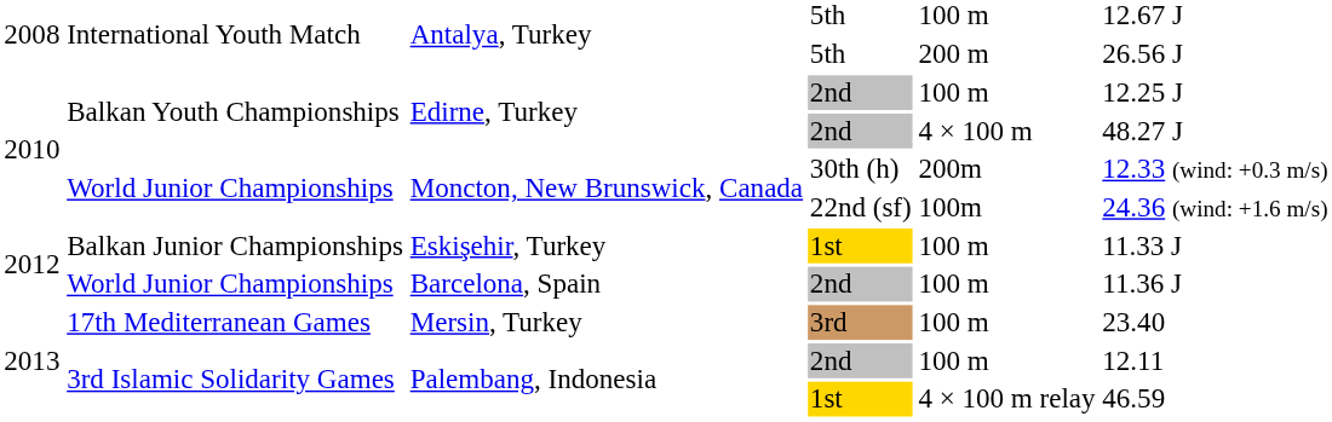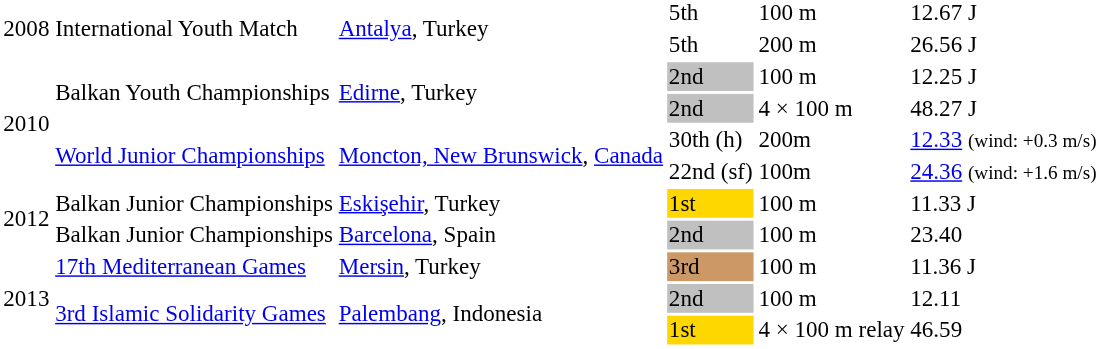 <table>
 <tr>
 <td rowspan=2>2008</td>
 <td rowspan=2>International Youth Match</td>
 <td rowspan=2><a href='#'>Antalya</a>, Turkey</td>
 <td>5th</td>
 <td>100 m</td>
 <td>12.67 J</td>
 </tr>
 <tr>
 <td>5th</td>
 <td>200 m</td>
 <td>26.56 J</td>
 </tr>
 <tr>
 <td rowspan=4>2010</td>
 <td rowspan=2>Balkan Youth Championships</td>
 <td rowspan=2><a href='#'>Edirne</a>, Turkey</td>
 <td bgcolor=silver>2nd</td>
 <td>100 m</td>
 <td>12.25 J</td>
 </tr>
 <tr>
 <td bgcolor=silver>2nd</td>
 <td>4 × 100 m</td>
 <td>48.27 J</td>
 </tr>
 <tr>
 <td rowspan=2><a href='#'>World Junior Championships</a></td>
 <td rowspan=2><a href='#'>Moncton, New Brunswick</a>, <a href='#'>Canada</a></td>
 <td>30th (h)</td>
 <td>200m</td>
 <td><a href='#'>12.33</a> <small>(wind: +0.3 m/s)</small></td>
 </tr>
 <tr>
 <td>22nd (sf)</td>
 <td>100m</td>
 <td><a href='#'>24.36</a> <small>(wind: +1.6 m/s)</small></td>
 </tr>
 <tr>
 <td rowspan=2>2012</td>
 <td>Balkan Junior Championships</td>
 <td><a href='#'>Eskişehir</a>, Turkey</td>
 <td bgcolor=gold>1st</td>
 <td>100 m</td>
 <td>11.33 J</td>
 </tr>
 <tr>
-<td><a href='#'>World Junior Championships</a></td>
+<td>Balkan Junior Championships</td>
 <td><a href='#'>Barcelona</a>, Spain</td>
 <td bgcolor=silver>2nd</td>
 <td>100 m</td>
-<td>11.36 J</td>
+<td>23.40</td>
 </tr>
 <tr>
 <td rowspan=3>2013</td>
 <td><a href='#'>17th Mediterranean Games</a></td>
 <td><a href='#'>Mersin</a>, Turkey</td>
 <td bgcolor=cc9966>3rd</td>
 <td>100 m</td>
-<td>23.40</td>
+<td>11.36 J</td>
 </tr>
 <tr>
 <td rowspan=2><a href='#'>3rd Islamic Solidarity Games</a></td>
 <td rowspan=2><a href='#'>Palembang</a>, Indonesia</td>
 <td bgcolor=silver>2nd</td>
 <td>100 m</td>
 <td>12.11</td>
 </tr>
 <tr>
 <td bgcolor=gold>1st</td>
 <td>4 × 100 m relay</td>
 <td>46.59</td>
 </tr>
 </table>
